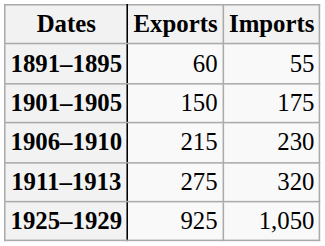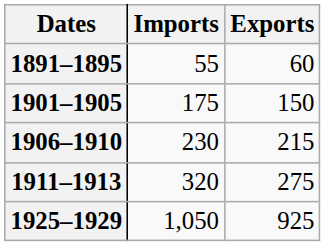 <table class="wikitable">
 <tr style="border-bottom:1px solid black;">
 <th style="border-right:1px solid black;">Dates</th>
+<th>Imports</th>
 <th>Exports</th>
-<th>Imports</th>
 </tr>
 <tr align="right">
 <th style="border-right:1px solid black;">1891–1895</th>
+<td>55</td>
 <td>60</td>
-<td>55</td>
 </tr>
 <tr align="right">
 <th style="border-right:1px solid black;">1901–1905</th>
+<td>175</td>
 <td>150</td>
-<td>175</td>
 </tr>
 <tr align="right">
 <th style="border-right:1px solid black;">1906–1910</th>
+<td>230</td>
 <td>215</td>
-<td>230</td>
 </tr>
 <tr align="right">
 <th style="border-right:1px solid black;">1911–1913</th>
+<td>320</td>
 <td>275</td>
-<td>320</td>
 </tr>
 <tr align="right">
 <th style="border-right:1px solid black;">1925–1929</th>
+<td>1,050</td>
 <td>925</td>
-<td>1,050</td>
 </tr>
 </table>
